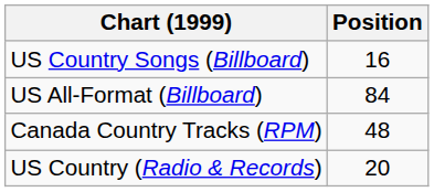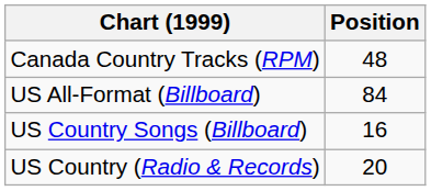 <table class="wikitable sortable">
 <tr>
 <th scope="col">Chart (1999)</th>
 <th scope="col">Position</th>
 </tr>
 <tr>
-<td>US <a href='#'>Country Songs</a> (<em><a href='#'>Billboard</a></em>)</td>
-<td align="center">16</td>
+<td>Canada Country Tracks (<em><a href='#'>RPM</a></em>)</td>
+<td align="center">48</td>
 </tr>
 <tr>
 <td>US All-Format (<em><a href='#'>Billboard</a></em>)</td>
 <td align="center">84</td>
 </tr>
 <tr>
-<td>Canada Country Tracks (<em><a href='#'>RPM</a></em>)</td>
-<td align="center">48</td>
+<td>US <a href='#'>Country Songs</a> (<em><a href='#'>Billboard</a></em>)</td>
+<td align="center">16</td>
 </tr>
 <tr>
 <td>US Country (<em><a href='#'>Radio & Records</a></em>)</td>
 <td align="center">20</td>
 </tr>
 </table>
